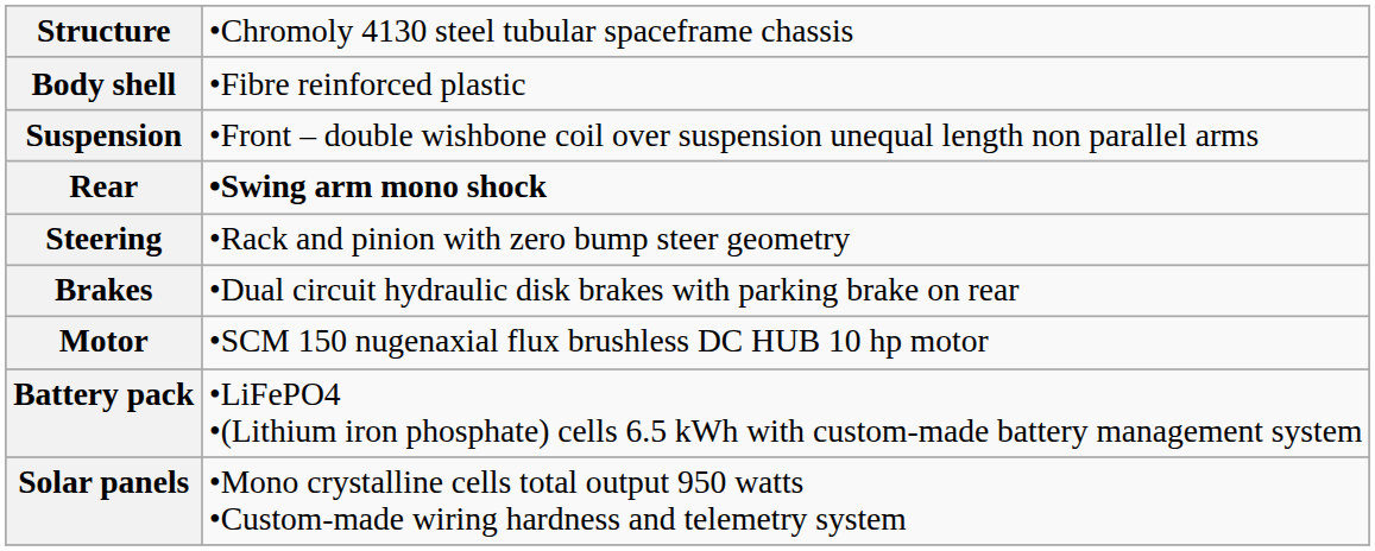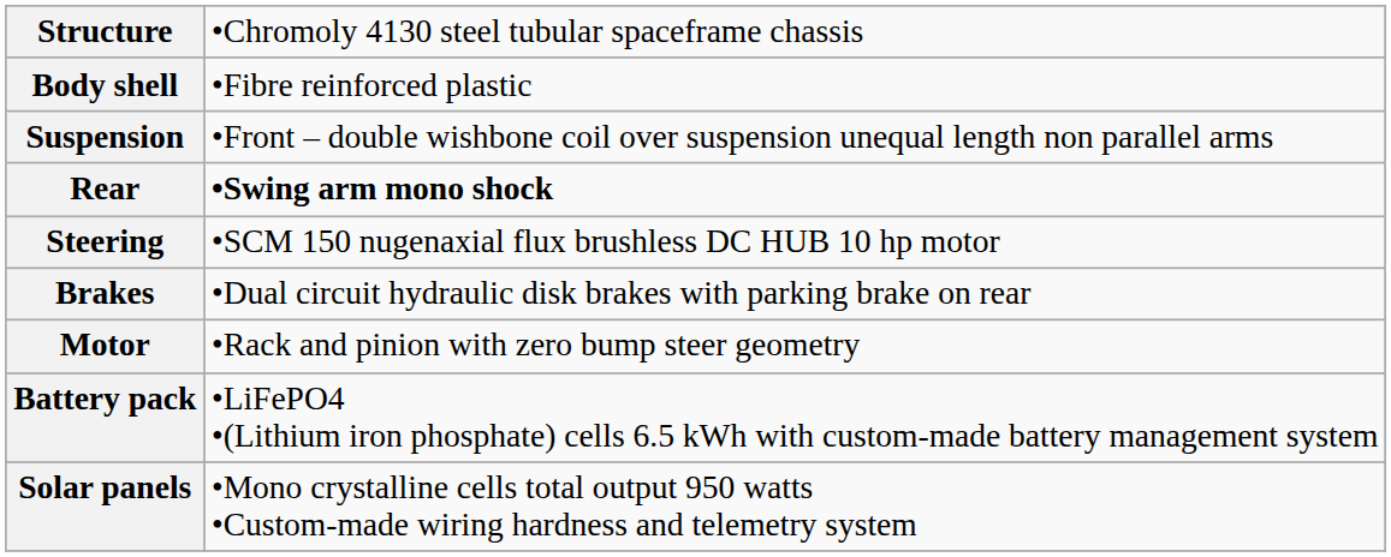 <table class="wikitable">
 <tr style="vertical-align: top">
 <th>Structure</th>
 <td>•Chromoly 4130 steel tubular spaceframe chassis</td>
 </tr>
 <tr style="vertical-align: top">
 <th>Body shell</th>
 <td>•Fibre reinforced plastic</td>
 </tr>
 <tr style="vertical-align: top">
 <th>Suspension</th>
 <td>•Front – double wishbone coil over suspension unequal length non parallel arms</td>
 </tr>
 <tr style="vertical-align: top">
 <th>Rear</th>
 <td><strong>•Swing arm mono shock</strong></td>
 </tr>
 <tr style="vertical-align: top">
 <th>Steering</th>
-<td>•Rack and pinion with zero bump steer geometry</td>
+<td>•SCM 150 nugenaxial flux brushless DC HUB 10 hp motor</td>
 </tr>
 <tr style="vertical-align: top">
 <th>Brakes</th>
 <td>•Dual circuit hydraulic disk brakes with parking brake on rear</td>
 </tr>
 <tr style="vertical-align: top">
 <th>Motor</th>
-<td>•SCM 150 nugenaxial flux brushless DC HUB 10 hp motor</td>
+<td>•Rack and pinion with zero bump steer geometry</td>
 </tr>
 <tr style="vertical-align: top">
 <th>Battery pack</th>
 <td>•LiFePO4<br>•(Lithium iron phosphate) cells 6.5 kWh with custom-made battery management system</td>
 </tr>
 <tr style="vertical-align: top">
 <th>Solar panels</th>
 <td>•Mono crystalline cells total output 950 watts<br>•Custom-made wiring hardness and telemetry system</td>
 </tr>
 </table>
